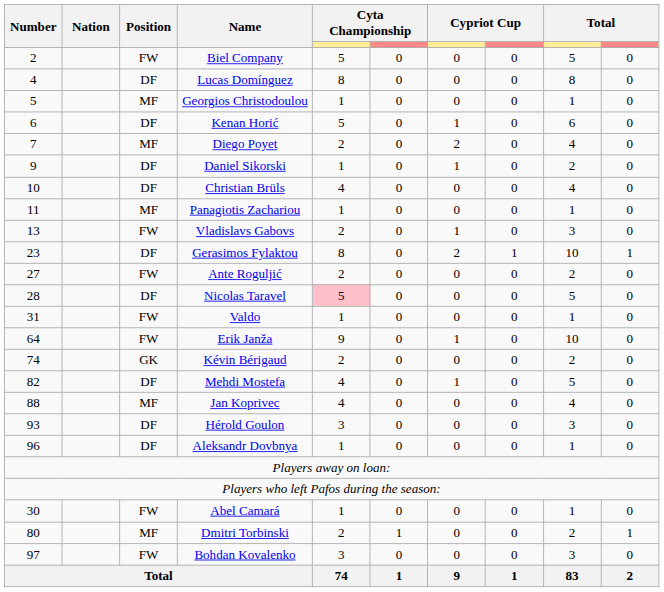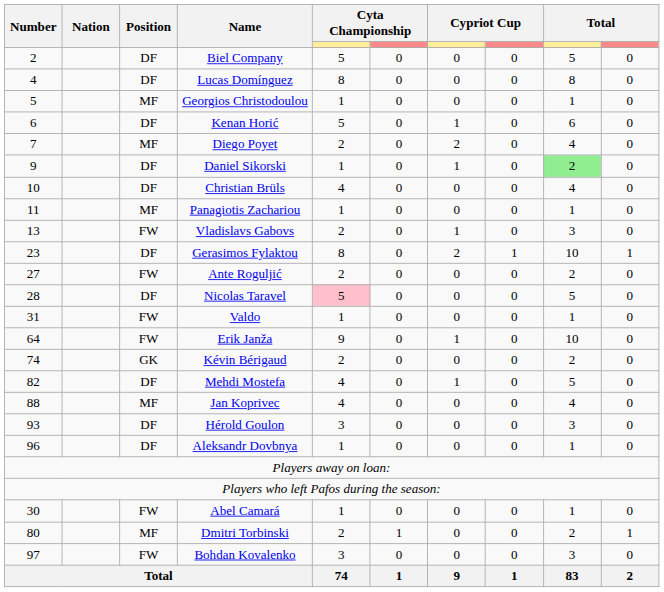 <table class="wikitable" style="font-size: 95%; text-align: center;">
 <tr>
 <th rowspan=2 width=60>Number</th>
 <th rowspan=2 width=60>Nation</th>
 <th rowspan=2 width=60>Position</th>
 <th rowspan=2 width=150>Name</th>
 <th colspan=2>Cyta Championship</th>
 <th colspan=2>Cypriot Cup</th>
 <th colspan=2>Total</th>
 </tr>
 <tr>
 <th style="width:60px; background:#fe9;"></th>
 <th style="width:60px; background:#ff8888;"></th>
 <th style="width:60px; background:#fe9;"></th>
 <th style="width:60px; background:#ff8888;"></th>
 <th style="width:60px; background:#fe9;"></th>
 <th style="width:60px; background:#ff8888;"></th>
 </tr>
 <tr>
 <td>2</td>
 <td></td>
-<td>FW</td>
+<td>DF</td>
 <td><a href='#'>Biel Company</a></td>
 <td>5</td>
 <td>0</td>
 <td>0</td>
 <td>0</td>
 <td>5</td>
 <td>0</td>
 </tr>
 <tr>
 <td>4</td>
 <td></td>
 <td>DF</td>
 <td><a href='#'>Lucas Domínguez</a></td>
 <td>8</td>
 <td>0</td>
 <td>0</td>
 <td>0</td>
 <td>8</td>
 <td>0</td>
 </tr>
 <tr>
 <td>5</td>
 <td></td>
 <td>MF</td>
 <td><a href='#'>Georgios Christodoulou</a></td>
 <td>1</td>
 <td>0</td>
 <td>0</td>
 <td>0</td>
 <td>1</td>
 <td>0</td>
 </tr>
 <tr>
 <td>6</td>
 <td></td>
 <td>DF</td>
 <td><a href='#'>Kenan Horić</a></td>
 <td>5</td>
 <td>0</td>
 <td>1</td>
 <td>0</td>
 <td>6</td>
 <td>0</td>
 </tr>
 <tr>
 <td>7</td>
 <td></td>
 <td>MF</td>
 <td><a href='#'>Diego Poyet</a></td>
 <td>2</td>
 <td>0</td>
 <td>2</td>
 <td>0</td>
 <td>4</td>
 <td>0</td>
 </tr>
 <tr>
 <td>9</td>
 <td></td>
 <td>DF</td>
 <td><a href='#'>Daniel Sikorski</a></td>
 <td>1</td>
 <td>0</td>
 <td>1</td>
 <td>0</td>
-<td>2</td>
+<td style="background: lightgreen;">2</td>
 <td>0</td>
 </tr>
 <tr>
 <td>10</td>
 <td></td>
 <td>DF</td>
 <td><a href='#'>Christian Brüls</a></td>
 <td>4</td>
 <td>0</td>
 <td>0</td>
 <td>0</td>
 <td>4</td>
 <td>0</td>
 </tr>
 <tr>
 <td>11</td>
 <td></td>
 <td>MF</td>
 <td><a href='#'>Panagiotis Zachariou</a></td>
 <td>1</td>
 <td>0</td>
 <td>0</td>
 <td>0</td>
 <td>1</td>
 <td>0</td>
 </tr>
 <tr>
 <td>13</td>
 <td></td>
 <td>FW</td>
 <td><a href='#'>Vladislavs Gabovs</a></td>
 <td>2</td>
 <td>0</td>
 <td>1</td>
 <td>0</td>
 <td>3</td>
 <td>0</td>
 </tr>
 <tr>
 <td>23</td>
 <td></td>
 <td>DF</td>
 <td><a href='#'>Gerasimos Fylaktou</a></td>
 <td>8</td>
 <td>0</td>
 <td>2</td>
 <td>1</td>
 <td>10</td>
 <td>1</td>
 </tr>
 <tr>
 <td>27</td>
 <td></td>
 <td>FW</td>
 <td><a href='#'>Ante Roguljić</a></td>
 <td>2</td>
 <td>0</td>
 <td>0</td>
 <td>0</td>
 <td>2</td>
 <td>0</td>
 </tr>
 <tr>
 <td>28</td>
 <td></td>
 <td>DF</td>
 <td><a href='#'>Nicolas Taravel</a></td>
 <td style="background: pink;">5</td>
 <td>0</td>
 <td>0</td>
 <td>0</td>
 <td>5</td>
 <td>0</td>
 </tr>
 <tr>
 <td>31</td>
 <td></td>
 <td>FW</td>
 <td><a href='#'>Valdo</a></td>
 <td>1</td>
 <td>0</td>
 <td>0</td>
 <td>0</td>
 <td>1</td>
 <td>0</td>
 </tr>
 <tr>
 <td>64</td>
 <td></td>
 <td>FW</td>
 <td><a href='#'>Erik Janža</a></td>
 <td>9</td>
 <td>0</td>
 <td>1</td>
 <td>0</td>
 <td>10</td>
 <td>0</td>
 </tr>
 <tr>
 <td>74</td>
 <td></td>
 <td>GK</td>
 <td><a href='#'>Kévin Bérigaud</a></td>
 <td>2</td>
 <td>0</td>
 <td>0</td>
 <td>0</td>
 <td>2</td>
 <td>0</td>
 </tr>
 <tr>
 <td>82</td>
 <td></td>
 <td>DF</td>
 <td><a href='#'>Mehdi Mostefa</a></td>
 <td>4</td>
 <td>0</td>
 <td>1</td>
 <td>0</td>
 <td>5</td>
 <td>0</td>
 </tr>
 <tr>
 <td>88</td>
 <td></td>
 <td>MF</td>
 <td><a href='#'>Jan Koprivec</a></td>
 <td>4</td>
 <td>0</td>
 <td>0</td>
 <td>0</td>
 <td>4</td>
 <td>0</td>
 </tr>
 <tr>
 <td>93</td>
 <td></td>
 <td>DF</td>
 <td><a href='#'>Hérold Goulon</a></td>
 <td>3</td>
 <td>0</td>
 <td>0</td>
 <td>0</td>
 <td>3</td>
 <td>0</td>
 </tr>
 <tr>
 <td>96</td>
 <td></td>
 <td>DF</td>
 <td><a href='#'>Aleksandr Dovbnya</a></td>
 <td>1</td>
 <td>0</td>
 <td>0</td>
 <td>0</td>
 <td>1</td>
 <td>0</td>
 </tr>
 <tr>
 <td colspan="13"><em>Players away on loan:</em></td>
 </tr>
 <tr>
 <td colspan="13"><em>Players who left Pafos during the season:</em></td>
 </tr>
 <tr>
 <td>30</td>
 <td></td>
 <td>FW</td>
 <td><a href='#'>Abel Camará</a></td>
 <td>1</td>
 <td>0</td>
 <td>0</td>
 <td>0</td>
 <td>1</td>
 <td>0</td>
 </tr>
 <tr>
 <td>80</td>
 <td></td>
 <td>MF</td>
 <td><a href='#'>Dmitri Torbinski</a></td>
 <td>2</td>
 <td>1</td>
 <td>0</td>
 <td>0</td>
 <td>2</td>
 <td>1</td>
 </tr>
 <tr>
 <td>97</td>
 <td></td>
 <td>FW</td>
 <td><a href='#'>Bohdan Kovalenko</a></td>
 <td>3</td>
 <td>0</td>
 <td>0</td>
 <td>0</td>
 <td>3</td>
 <td>0</td>
 </tr>
 <tr>
 <th colspan=4>Total</th>
 <th>74</th>
 <th>1</th>
 <th>9</th>
 <th>1</th>
 <th>83</th>
 <th>2</th>
 </tr>
 </table>
